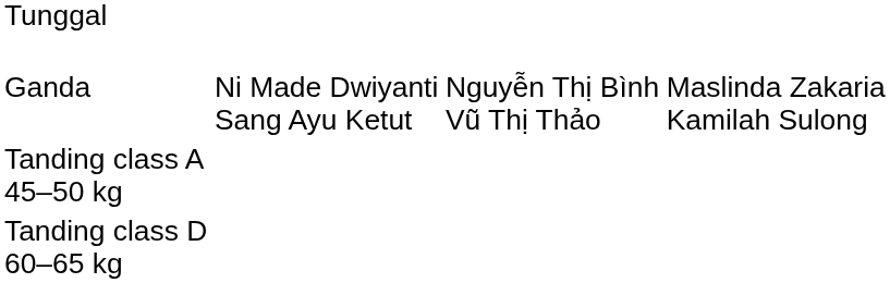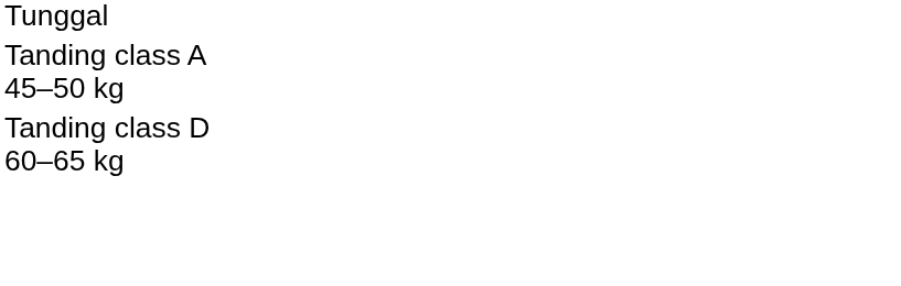 <table>
 <tr>
 <td>Tunggal</td>
 <td></td>
 <td></td>
 <td></td>
-</tr>
-<tr>
-<td>Ganda</td>
-<td><br>Ni Made Dwiyanti<br>Sang Ayu Ketut</td>
-<td><br>Nguyễn Thị Bình<br>Vũ Thị Thảo</td>
-<td><br>Maslinda Zakaria<br>Kamilah Sulong</td>
 </tr>
 <tr>
 <td rowspan=2>Tanding class A<br>45–50 kg</td>
 <td rowspan=2></td>
 <td rowspan=2></td>
 <td></td>
 </tr>
 <tr>
 <td></td>
 </tr>
 <tr>
 <td rowspan=2>Tanding class D<br>60–65 kg</td>
 <td rowspan=2></td>
 <td rowspan=2></td>
 <td></td>
 </tr>
 <tr>
 <td></td>
 </tr>
 </table>
